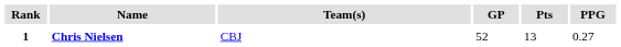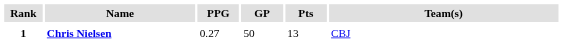 <table id="Table3" cellspacing="3" cellpadding="3" style="font-size:95%;">
 <tr style="text-align:center; background:#e0e0e0">
 <th style="width:3em;">Rank</th>
 <th style="width:13em;">Name</th>
-<th style="width:20em;">Team(s)</th>
+<th style="width:3.3em;">PPG</th>
 <th style="width:3.3em;">GP</th>
 <th style="width:3.3em;">Pts</th>
-<th style="width:3.3em;">PPG</th>
+<th style="width:20em;">Team(s)</th>
 </tr>
 <tr>
 <th>1</th>
 <td><strong><a href='#'>Chris Nielsen</a></strong></td>
+<td>0.27</td>
+<td>50</td>
+<td>13</td>
 <td><a href='#'>CBJ</a></td>
-<td>52</td>
-<td>13</td>
-<td>0.27</td>
 </tr>
 </table>
